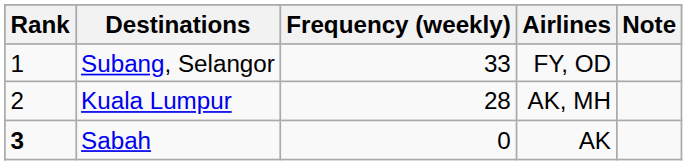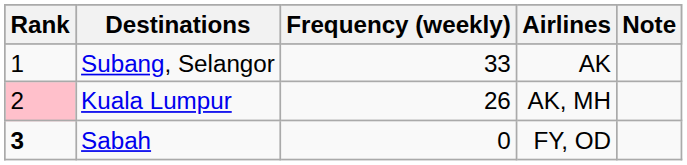 <table class="wikitable sortable mw-collapsible mw-collapsed" style="font-size:89%; align=center;">
 <tr style="background:darkgrey;">
 <th>Rank</th>
 <th>Destinations</th>
 <th>Frequency (weekly)</th>
 <th>Airlines</th>
 <th>Note</th>
 </tr>
 <tr>
 <td>1</td>
 <td> <a href='#'>Subang</a>, Selangor</td>
 <td align="right">33</td>
-<td align="right">FY, OD</td>
+<td align="right">AK</td>
 <td></td>
 </tr>
 <tr>
-<td>2</td>
+<td style="background: pink;">2</td>
 <td> <a href='#'>Kuala Lumpur</a></td>
-<td align="right">28</td>
+<td align="right">26</td>
 <td align="right">AK, MH</td>
 <td></td>
 </tr>
 <tr>
 <td><strong>3</strong></td>
 <td> <a href='#'>Sabah</a></td>
 <td align="right">0</td>
-<td align="right">AK</td>
+<td align="right">FY, OD</td>
 <td></td>
 </tr>
 </table>
